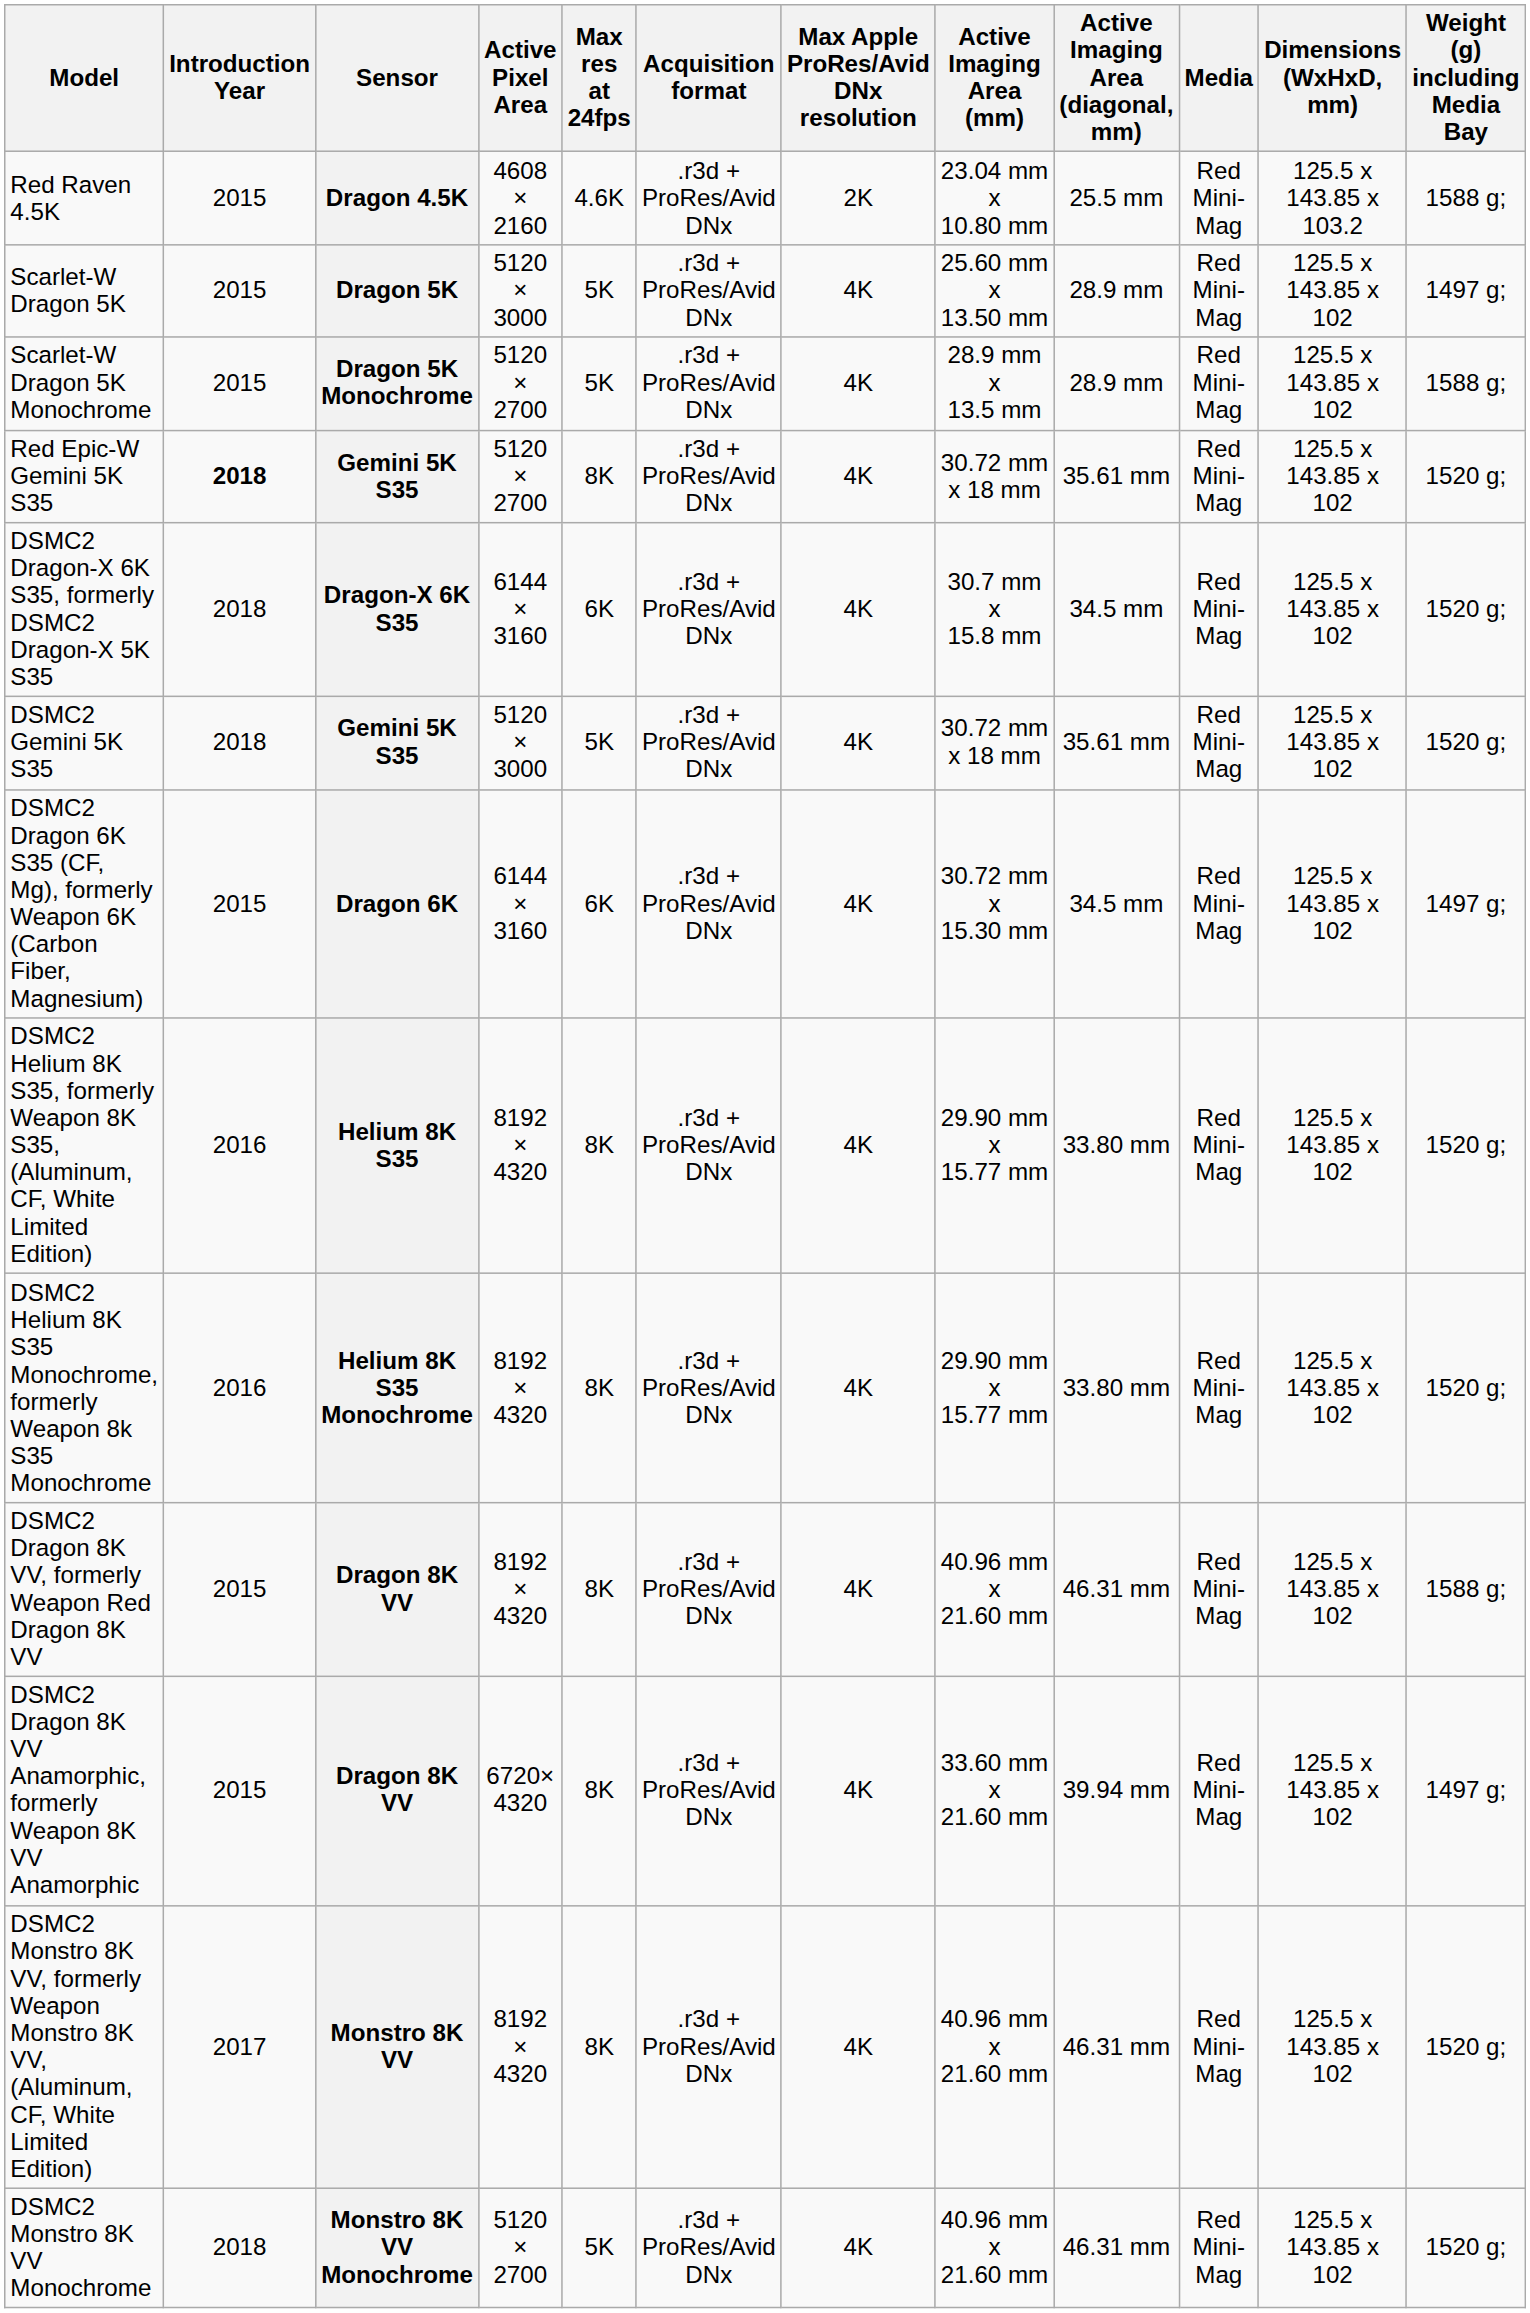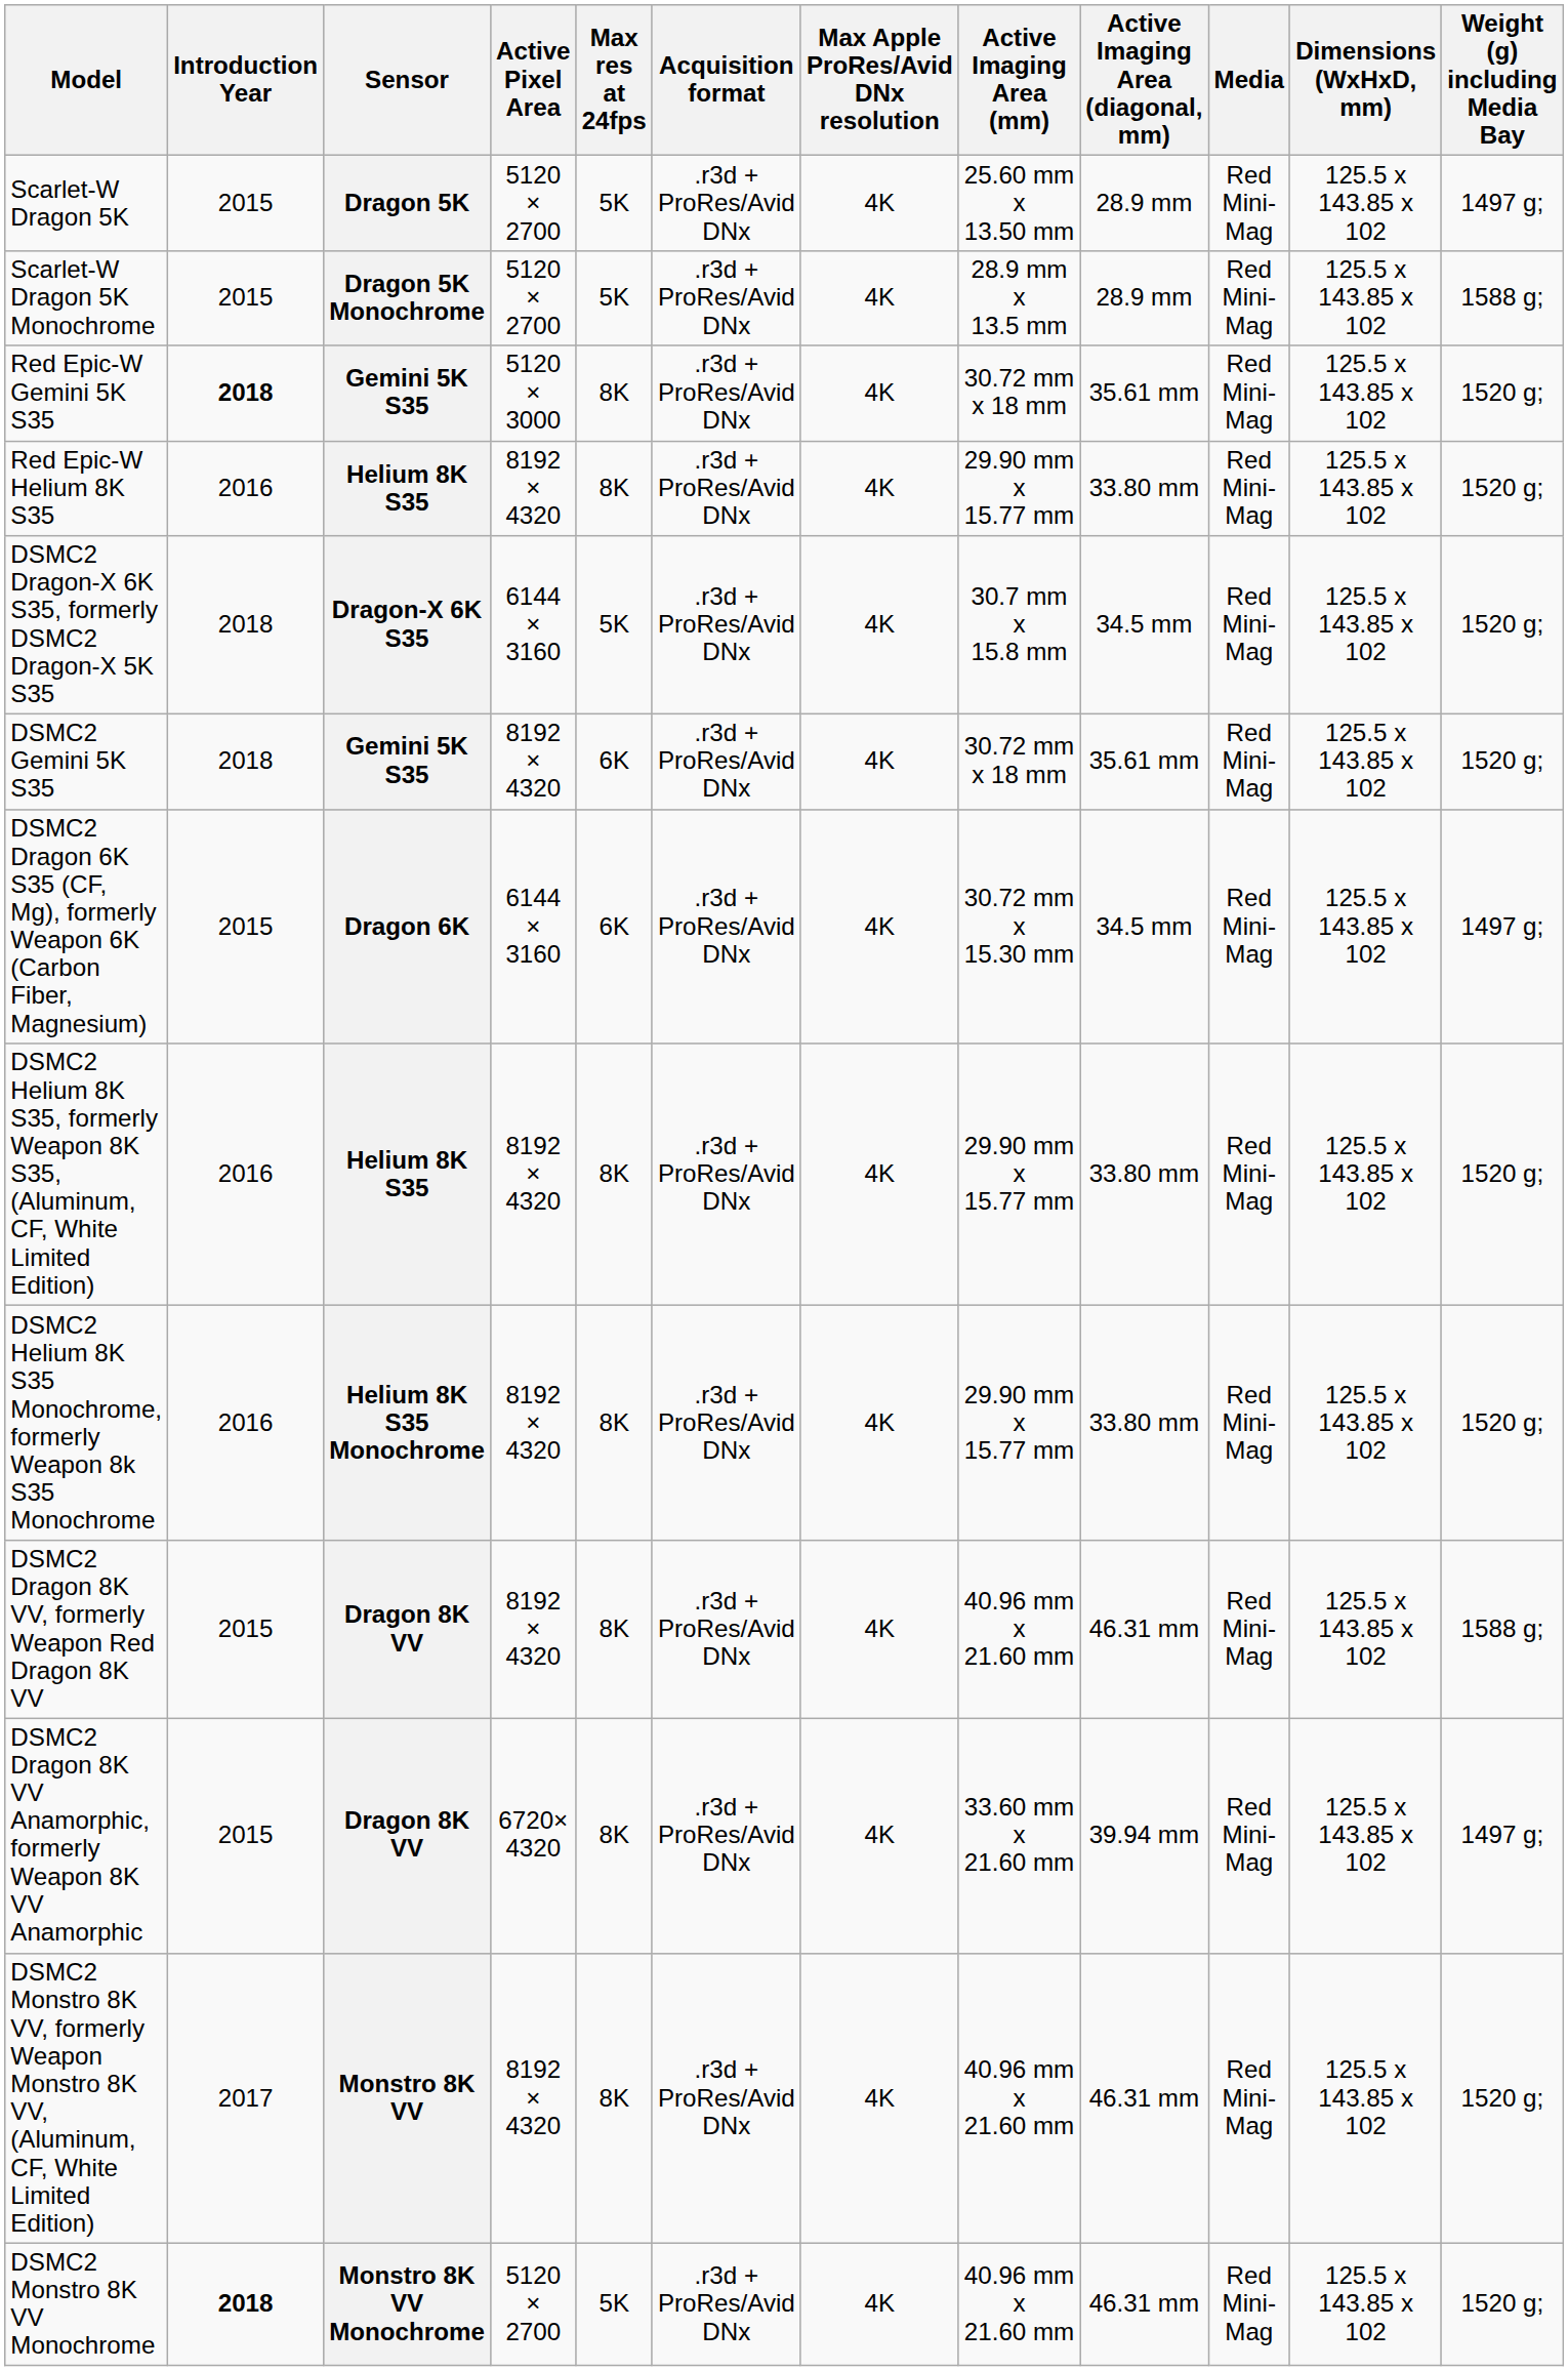 <table class="wikitable">
 <tr>
 <th>Model</th>
 <th>Introduction Year</th>
 <th>Sensor</th>
 <th>Active Pixel Area</th>
 <th>Max res at 24fps</th>
 <th>Acquisition format</th>
 <th>Max Apple ProRes/Avid DNx resolution</th>
 <th>Active Imaging Area (mm)</th>
 <th>Active Imaging Area (diagonal, mm)</th>
 <th>Media</th>
 <th>Dimensions (WxHxD, mm)</th>
 <th>Weight (g) including Media Bay</th>
 </tr>
 <tr>
-<td style="width: 20em;">Red Raven 4.5K</td>
-<td align = "center">2015</td>
-<th>Dragon 4.5K</th>
-<td align = "center">4608 × 2160</td>
-<td align = "center">4.6K</td>
-<td align = "center">.r3d + ProRes/Avid DNx</td>
-<td align = "center">2K</td>
-<td align = "center">23.04 mm x 10.80 mm</td>
-<td align = "center">25.5 mm</td>
-<td align = "center">Red Mini-Mag</td>
-<td align = "center">125.5 x 143.85 x 103.2</td>
-<td align = "center">1588 g;</td>
-</tr>
-<tr>
 <td style="width: 20em;">Scarlet-W Dragon 5K</td>
 <td align = "center">2015</td>
 <th>Dragon 5K</th>
-<td align = "center">5120 × 3000</td>
+<td align = "center">5120 × 2700</td>
 <td align = "center">5K</td>
 <td align = "center">.r3d + ProRes/Avid DNx</td>
 <td align = "center">4K</td>
 <td align = "center">25.60 mm x 13.50 mm</td>
 <td align = "center">28.9 mm</td>
 <td align = "center">Red Mini-Mag</td>
 <td align = "center">125.5 x 143.85 x 102</td>
 <td align = "center">1497 g;</td>
 </tr>
 <tr>
 <td style="width: 20em;">Scarlet-W Dragon 5K Monochrome</td>
 <td align = "center">2015</td>
 <th>Dragon 5K Monochrome</th>
 <td align = "center">5120 × 2700</td>
 <td align = "center">5K</td>
 <td align = "center">.r3d + ProRes/Avid DNx</td>
 <td align = "center">4K</td>
 <td align = "center">28.9 mm x 13.5 mm</td>
 <td align = "center">28.9 mm</td>
 <td align = "center">Red Mini-Mag</td>
 <td align = "center">125.5 x 143.85 x 102</td>
 <td align = "center">1588 g;</td>
 </tr>
 <tr>
 <td style="width: 20em;">Red Epic-W Gemini 5K S35</td>
 <td align = "center"><strong>2018</strong></td>
 <th>Gemini 5K S35</th>
-<td align = "center">5120 × 2700</td>
+<td align = "center">5120 × 3000</td>
 <td align="center">8K</td>
 <td align = "center">.r3d + ProRes/Avid DNx</td>
 <td align = "center">4K</td>
 <td align = "center">30.72 mm x 18 mm</td>
 <td align = "center">35.61 mm</td>
 <td align = "center">Red Mini-Mag</td>
 <td align = "center">125.5 x 143.85 x 102</td>
 <td align = "center">1520 g;</td>
 </tr>
 <tr>
+<td style="width: 20em;">Red Epic-W Helium 8K S35</td>
+<td align = "center">2016</td>
+<th>Helium 8K S35</th>
+<td align = "center">8192 × 4320</td>
+<td align = "center">8K</td>
+<td align = "center">.r3d + ProRes/Avid DNx</td>
+<td align = "center">4K</td>
+<td align = "center">29.90 mm x 15.77 mm</td>
+<td align = "center">33.80 mm</td>
+<td align = "center">Red Mini-Mag</td>
+<td align = "center">125.5 x 143.85 x 102</td>
+<td align = "center">1520 g;</td>
+</tr>
+<tr>
 <td style="width: 20em;">DSMC2 Dragon-X 6K S35, formerly DSMC2 Dragon-X 5K S35</td>
 <td align = "center">2018</td>
 <th>Dragon-X 6K S35</th>
 <td align = "center">6144 × 3160</td>
-<td align = "center">6K</td>
+<td align = "center">5K</td>
 <td align = "center">.r3d + ProRes/Avid DNx</td>
 <td align = "center">4K</td>
 <td align = "center">30.7 mm x 15.8 mm</td>
 <td align = "center">34.5 mm</td>
 <td align = "center">Red Mini-Mag</td>
 <td align = "center">125.5 x 143.85 x 102</td>
 <td align = "center">1520 g;</td>
 </tr>
 <tr>
 <td style="width: 20em;">DSMC2 Gemini 5K S35</td>
 <td align = "center">2018</td>
 <th>Gemini 5K S35</th>
-<td align = "center">5120 × 3000</td>
-<td align = "center">5K</td>
+<td align = "center">8192 × 4320</td>
+<td align = "center">6K</td>
 <td align = "center">.r3d + ProRes/Avid DNx</td>
 <td align = "center">4K</td>
 <td align = "center">30.72 mm x 18 mm</td>
 <td align = "center">35.61 mm</td>
 <td align = "center">Red Mini-Mag</td>
 <td align = "center">125.5 x 143.85 x 102</td>
 <td align = "center">1520 g;</td>
 </tr>
 <tr>
 <td style="width: 20em;">DSMC2 Dragon 6K S35 (CF, Mg), formerly Weapon 6K (Carbon Fiber, Magnesium)</td>
 <td align = "center">2015</td>
 <th>Dragon 6K</th>
 <td align = "center">6144 × 3160</td>
 <td align = "center">6K</td>
 <td align = "center">.r3d + ProRes/Avid DNx</td>
 <td align = "center">4K</td>
 <td align = "center">30.72 mm x 15.30 mm</td>
 <td align = "center">34.5 mm</td>
 <td align = "center">Red Mini-Mag</td>
 <td align = "center">125.5 x 143.85 x 102</td>
 <td align = "center">1497 g;</td>
 </tr>
 <tr>
 <td style="width: 20em;">DSMC2 Helium 8K S35, formerly Weapon 8K S35, (Aluminum, CF, White Limited Edition)</td>
 <td align = "center">2016</td>
 <th>Helium 8K S35</th>
 <td align = "center">8192 × 4320</td>
 <td align = "center">8K</td>
 <td align = "center">.r3d + ProRes/Avid DNx</td>
 <td align = "center">4K</td>
 <td align = "center">29.90 mm x 15.77 mm</td>
 <td align = "center">33.80 mm</td>
 <td align = "center">Red Mini-Mag</td>
 <td align = "center">125.5 x 143.85 x 102</td>
 <td align = "center">1520 g;</td>
 </tr>
 <tr>
 <td style="width: 20em;">DSMC2 Helium 8K S35 Monochrome, formerly Weapon 8k S35 Monochrome</td>
 <td align = "center">2016</td>
 <th>Helium 8K S35 Monochrome</th>
 <td align = "center">8192 × 4320</td>
 <td align = "center">8K</td>
 <td align = "center">.r3d + ProRes/Avid DNx</td>
 <td align = "center">4K</td>
 <td align = "center">29.90 mm x 15.77 mm</td>
 <td align = "center">33.80 mm</td>
 <td align = "center">Red Mini-Mag</td>
 <td align = "center">125.5 x 143.85 x 102</td>
 <td align = "center">1520 g;</td>
 </tr>
 <tr>
 <td style="width: 20em;">DSMC2 Dragon 8K VV, formerly Weapon Red Dragon 8K VV</td>
 <td align = "center">2015</td>
 <th>Dragon 8K VV</th>
 <td align = "center">8192 × 4320</td>
 <td align = "center">8K</td>
 <td align = "center">.r3d + ProRes/Avid DNx</td>
 <td align = "center">4K</td>
 <td align = "center">40.96 mm x 21.60 mm</td>
 <td align = "center">46.31 mm</td>
 <td align = "center">Red Mini-Mag</td>
 <td align = "center">125.5 x 143.85 x 102</td>
 <td align = "center">1588 g;</td>
 </tr>
 <tr>
 <td style="width: 20em;">DSMC2 Dragon 8K VV Anamorphic, formerly Weapon 8K VV Anamorphic</td>
 <td align = "center">2015</td>
 <th>Dragon 8K VV</th>
 <td align = "center">6720× 4320</td>
 <td align = "center">8K</td>
 <td align = "center">.r3d + ProRes/Avid DNx</td>
 <td align = "center">4K</td>
 <td align = "center">33.60 mm x 21.60 mm</td>
 <td align = "center">39.94 mm</td>
 <td align = "center">Red Mini-Mag</td>
 <td align = "center">125.5 x 143.85 x 102</td>
 <td align = "center">1497 g;</td>
 </tr>
 <tr>
 <td style="width: 20em;">DSMC2 Monstro 8K VV, formerly Weapon Monstro 8K VV, (Aluminum, CF, White Limited Edition)</td>
 <td align="center">2017</td>
 <th>Monstro 8K VV</th>
 <td align="center">8192 × 4320</td>
 <td align="center">8K</td>
 <td align="center">.r3d + ProRes/Avid DNx</td>
 <td align="center">4K</td>
 <td align="center">40.96 mm x 21.60 mm</td>
 <td align="center">46.31 mm</td>
 <td align="center">Red Mini-Mag</td>
 <td align="center">125.5 x 143.85 x 102</td>
 <td align="center">1520 g;</td>
 </tr>
 <tr>
 <td style="width: 20em;">DSMC2 Monstro 8K VV Monochrome</td>
-<td align="center">2018</td>
+<td align="center"><strong>2018</strong></td>
 <th>Monstro 8K VV Monochrome</th>
 <td align = "center">5120 × 2700</td>
 <td align = "center">5K</td>
 <td align="center">.r3d + ProRes/Avid DNx</td>
 <td align="center">4K</td>
 <td align="center">40.96 mm x 21.60 mm</td>
 <td align="center">46.31 mm</td>
 <td align="center">Red Mini-Mag</td>
 <td align="center">125.5 x 143.85 x 102</td>
 <td align="center">1520 g;</td>
 </tr>
 </table>
